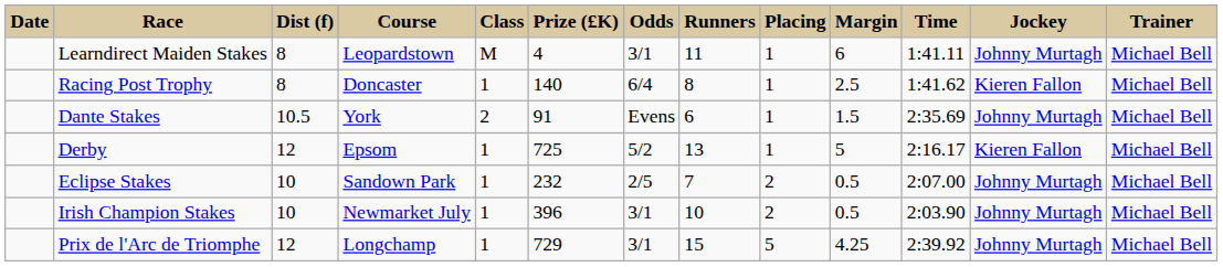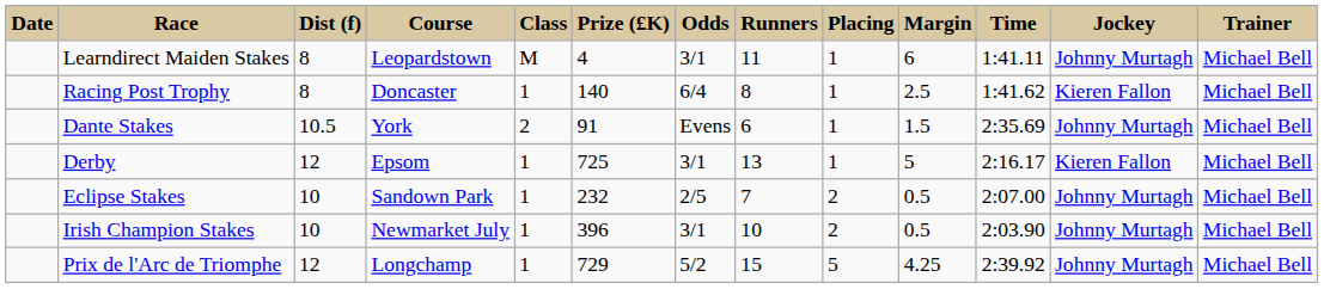 <table class = "wikitable sortable" | border="1" cellpadding="1" style=" text-align:centre; margin-left:1em; float:centre ;border-collapse: collapse; font-size:90%">
 <tr style="background:#dacaa4; text-align:center;">
 <th style="background-color:#dacaa4;">Date</th>
 <th style="background-color:#dacaa4;">Race</th>
 <th style="background-color:#dacaa4;">Dist (f)</th>
 <th style="background-color:#dacaa4;">Course</th>
 <th style="background-color:#dacaa4;">Class</th>
 <th style="background-color:#dacaa4;">Prize (£K)</th>
 <th style="background-color:#dacaa4;">Odds</th>
 <th style="background-color:#dacaa4;">Runners</th>
 <th style="background-color:#dacaa4;">Placing</th>
 <th style="background-color:#dacaa4;">Margin</th>
 <th style="background-color:#dacaa4;">Time</th>
 <th style="background-color:#dacaa4;">Jockey</th>
 <th style="background-color:#dacaa4;">Trainer</th>
 </tr>
 <tr>
 <td></td>
 <td>Learndirect Maiden Stakes</td>
 <td>8</td>
 <td><a href='#'>Leopardstown</a></td>
 <td>M</td>
 <td>4</td>
 <td>3/1</td>
 <td>11</td>
 <td>1</td>
 <td>6</td>
 <td>1:41.11</td>
 <td><a href='#'>Johnny Murtagh</a></td>
 <td><a href='#'>Michael Bell</a></td>
 </tr>
 <tr>
 <td></td>
 <td><a href='#'>Racing Post Trophy</a></td>
 <td>8</td>
 <td><a href='#'>Doncaster</a></td>
 <td>1</td>
 <td>140</td>
 <td>6/4</td>
 <td>8</td>
 <td>1</td>
 <td>2.5</td>
 <td>1:41.62</td>
 <td><a href='#'>Kieren Fallon</a></td>
 <td><a href='#'>Michael Bell</a></td>
 </tr>
 <tr>
 <td></td>
 <td><a href='#'>Dante Stakes</a></td>
 <td>10.5</td>
 <td><a href='#'>York</a></td>
 <td>2</td>
 <td>91</td>
 <td>Evens</td>
 <td>6</td>
 <td>1</td>
 <td>1.5</td>
 <td>2:35.69</td>
 <td><a href='#'>Johnny Murtagh</a></td>
 <td><a href='#'>Michael Bell</a></td>
 </tr>
 <tr>
 <td></td>
 <td><a href='#'>Derby</a></td>
 <td>12</td>
 <td><a href='#'>Epsom</a></td>
 <td>1</td>
 <td>725</td>
-<td>5/2</td>
+<td>3/1</td>
 <td>13</td>
 <td>1</td>
 <td>5</td>
 <td>2:16.17</td>
 <td><a href='#'>Kieren Fallon</a></td>
 <td><a href='#'>Michael Bell</a></td>
 </tr>
 <tr>
 <td></td>
 <td><a href='#'>Eclipse Stakes</a></td>
 <td>10</td>
 <td><a href='#'>Sandown Park</a></td>
 <td>1</td>
 <td>232</td>
 <td>2/5</td>
 <td>7</td>
 <td>2</td>
 <td>0.5</td>
 <td>2:07.00</td>
 <td><a href='#'>Johnny Murtagh</a></td>
 <td><a href='#'>Michael Bell</a></td>
 </tr>
 <tr>
 <td></td>
 <td><a href='#'>Irish Champion Stakes</a></td>
 <td>10</td>
 <td><a href='#'>Newmarket July</a></td>
 <td>1</td>
 <td>396</td>
 <td>3/1</td>
 <td>10</td>
 <td>2</td>
 <td>0.5</td>
 <td>2:03.90</td>
 <td><a href='#'>Johnny Murtagh</a></td>
 <td><a href='#'>Michael Bell</a></td>
 </tr>
 <tr>
 <td></td>
 <td><a href='#'>Prix de l'Arc de Triomphe</a></td>
 <td>12</td>
 <td><a href='#'>Longchamp</a></td>
 <td>1</td>
 <td>729</td>
-<td>3/1</td>
+<td>5/2</td>
 <td>15</td>
 <td>5</td>
 <td>4.25</td>
 <td>2:39.92</td>
 <td><a href='#'>Johnny Murtagh</a></td>
 <td><a href='#'>Michael Bell</a></td>
 </tr>
 </table>
